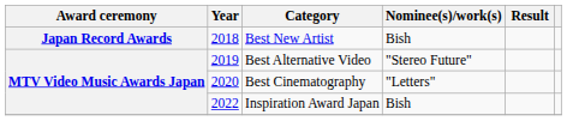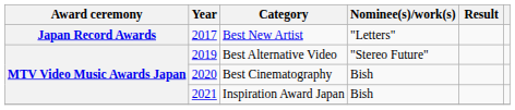 <table class="wikitable sortable plainrowheaders">
 <tr>
 <th scope="col">Award ceremony</th>
 <th scope="col">Year</th>
 <th scope="col">Category </th>
 <th scope="col">Nominee(s)/work(s)</th>
 <th scope="col" width=9%>Result</th>
 <th scope="col" class="unsortable"></th>
 </tr>
 <tr>
 <th scope="row"><a href='#'>Japan Record Awards</a></th>
-<td><a href='#'>2018</a></td>
+<td><a href='#'>2017</a></td>
 <td><a href='#'>Best New Artist</a></td>
-<td>Bish</td>
+<td>"Letters"</td>
 <td></td>
 <td></td>
 </tr>
 <tr>
 <th scope="row" rowspan="3"><a href='#'>MTV Video Music Awards Japan</a></th>
 <td><a href='#'>2019</a></td>
 <td>Best Alternative Video</td>
 <td>"Stereo Future"</td>
 <td></td>
 <td></td>
 </tr>
 <tr>
 <td><a href='#'>2020</a></td>
 <td>Best Cinematography</td>
-<td>"Letters"</td>
+<td>Bish</td>
 <td></td>
 <td></td>
 </tr>
 <tr>
-<td><a href='#'>2022</a></td>
+<td><a href='#'>2021</a></td>
 <td>Inspiration Award Japan</td>
 <td>Bish</td>
 <td></td>
 <td></td>
 </tr>
 <tr>
 </tr>
 </table>
